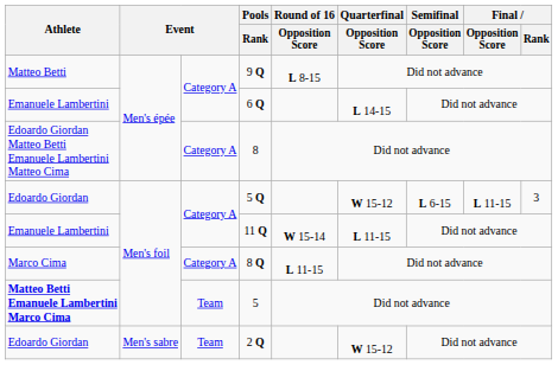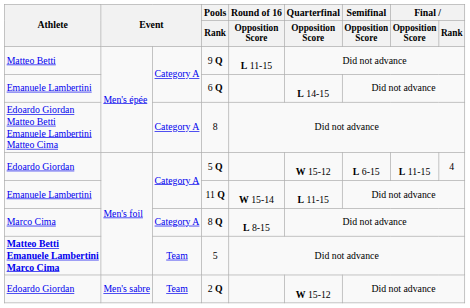 <table class="wikitable" style="font-size:90%">
 <tr>
 <th rowspan="2">Athlete</th>
 <th colspan=2 rowspan="2">Event</th>
 <th>Pools</th>
 <th>Round of 16</th>
 <th>Quarterfinal</th>
 <th>Semifinal</th>
 <th colspan=2>Final / </th>
 </tr>
 <tr style="font-size:95%">
 <th>Rank</th>
 <th>Opposition <br> Score</th>
 <th>Opposition <br> Score</th>
 <th>Opposition <br> Score</th>
 <th>Opposition <br> Score</th>
 <th>Rank</th>
 </tr>
 <tr align=center>
 <td align=left><a href='#'>Matteo Betti</a></td>
 <td align=left rowspan=3><a href='#'>Men's épée</a></td>
 <td rowspan=2><a href='#'>Category A</a></td>
 <td>9 <strong>Q</strong></td>
-<td><br><strong>L</strong> 8-15</td>
+<td><br><strong>L</strong> 11-15</td>
 <td colspan=4>Did not advance</td>
 </tr>
 <tr align=center>
 <td align=left><a href='#'>Emanuele Lambertini</a></td>
 <td>6 <strong>Q</strong></td>
 <td></td>
 <td><br><strong>L</strong> 14-15</td>
 <td colspan=3>Did not advance</td>
 </tr>
 <tr align=center>
 <td align=left><a href='#'>Edoardo Giordan</a><br><a href='#'>Matteo Betti</a><br><a href='#'>Emanuele Lambertini</a><br><a href='#'>Matteo Cima</a></td>
 <td><a href='#'>Category A</a></td>
 <td>8</td>
 <td colspan=5>Did not advance</td>
 </tr>
 <tr align=center>
 <td align=left><a href='#'>Edoardo Giordan</a></td>
 <td align=left rowspan=4><a href='#'>Men's foil</a></td>
 <td rowspan=2><a href='#'>Category A</a></td>
 <td>5 <strong>Q</strong></td>
 <td></td>
 <td><br><strong>W</strong> 15-12</td>
 <td><br><strong>L</strong> 6-15</td>
 <td><br><strong>L</strong> 11-15</td>
-<td>3</td>
+<td>4</td>
 </tr>
 <tr align=center>
 <td align=left><a href='#'>Emanuele Lambertini</a></td>
 <td>11 <strong>Q</strong></td>
 <td><br><strong>W</strong> 15-14</td>
 <td><br><strong>L</strong> 11-15</td>
 <td colspan=3>Did not advance</td>
 </tr>
 <tr align=center>
 <td align=left><a href='#'>Marco Cima</a></td>
 <td><a href='#'>Category A</a></td>
 <td>8 <strong>Q</strong></td>
-<td><br><strong>L</strong> 11-15</td>
+<td><br><strong>L</strong> 8-15</td>
 <td colspan=4>Did not advance</td>
 </tr>
 <tr align=center>
 <td align=left><strong><a href='#'>Matteo Betti</a><br><a href='#'>Emanuele Lambertini</a><br><a href='#'>Marco Cima</a></strong></td>
 <td><a href='#'>Team</a></td>
 <td>5</td>
 <td colspan=5>Did not advance</td>
 </tr>
 <tr align=center>
 <td align=left><a href='#'>Edoardo Giordan</a></td>
 <td align=left><a href='#'>Men's sabre</a></td>
 <td><a href='#'>Team</a></td>
 <td>2 <strong>Q</strong></td>
 <td></td>
 <td><br><strong>W</strong> 15-12</td>
 <td colspan=4>Did not advance</td>
 </tr>
 </table>
